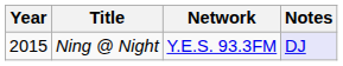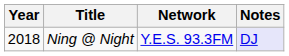 <table class="wikitable sortable">
 <tr>
 <th>Year</th>
 <th>Title</th>
 <th>Network</th>
 <th class="unsortable">Notes</th>
 </tr>
 <tr>
-<td>2015</td>
+<td>2018</td>
 <td><em>Ning @ Night</em></td>
 <td><a href='#'>Y.E.S. 93.3FM</a></td>
 <td style="background: lavender;"><a href='#'>DJ</a></td>
 </tr>
 </table>
